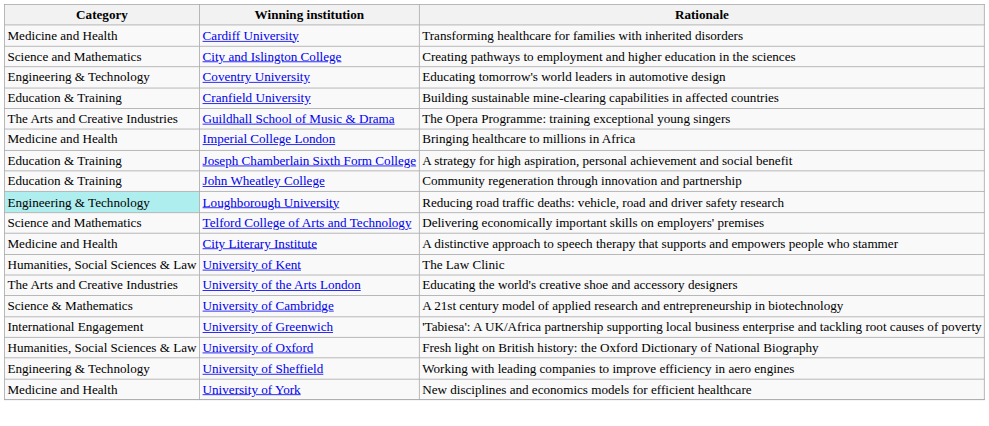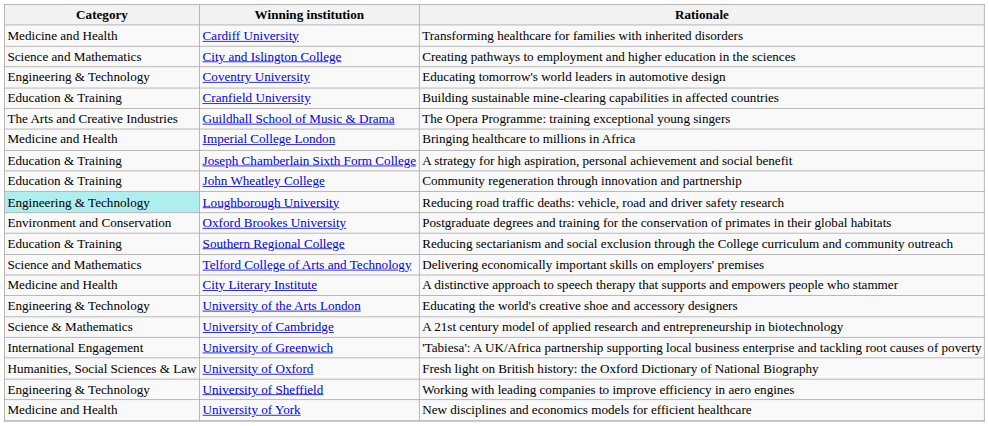 <table class="wikitable">
 <tr>
 <th>Category</th>
 <th>Winning institution</th>
 <th>Rationale</th>
 </tr>
 <tr>
 <td>Medicine and Health</td>
 <td><a href='#'>Cardiff University</a></td>
 <td>Transforming healthcare for families with inherited disorders</td>
 </tr>
 <tr>
 <td>Science and Mathematics</td>
 <td><a href='#'>City and Islington College</a></td>
 <td>Creating pathways to employment and higher education in the sciences</td>
 </tr>
 <tr>
 <td>Engineering & Technology</td>
 <td><a href='#'>Coventry University</a></td>
 <td>Educating tomorrow's world leaders in automotive design</td>
 </tr>
 <tr>
 <td>Education & Training</td>
 <td><a href='#'>Cranfield University</a></td>
 <td>Building sustainable mine-clearing capabilities in affected countries</td>
 </tr>
 <tr>
 <td>The Arts and Creative Industries</td>
 <td><a href='#'>Guildhall School of Music & Drama</a></td>
 <td>The Opera Programme: training exceptional young singers</td>
 </tr>
 <tr>
 <td>Medicine and Health</td>
 <td><a href='#'>Imperial College London</a></td>
 <td>Bringing healthcare to millions in Africa</td>
 </tr>
 <tr>
 <td>Education & Training</td>
 <td><a href='#'>Joseph Chamberlain Sixth Form College</a></td>
 <td>A strategy for high aspiration, personal achievement and social benefit</td>
 </tr>
 <tr>
 <td>Education & Training</td>
 <td><a href='#'>John Wheatley College</a></td>
 <td>Community regeneration through innovation and partnership</td>
 </tr>
 <tr>
 <td style="background: paleturquoise;">Engineering & Technology</td>
 <td><a href='#'>Loughborough University</a></td>
 <td>Reducing road traffic deaths: vehicle, road and driver safety research</td>
 </tr>
 <tr>
+<td>Environment and Conservation</td>
+<td><a href='#'>Oxford Brookes University</a></td>
+<td>Postgraduate degrees and training for the conservation of primates in their global habitats</td>
+</tr>
+<tr>
+<td>Education & Training</td>
+<td><a href='#'>Southern Regional College</a></td>
+<td>Reducing sectarianism and social exclusion through the College curriculum and community outreach</td>
+</tr>
+<tr>
 <td>Science and Mathematics</td>
 <td><a href='#'>Telford College of Arts and Technology</a></td>
 <td>Delivering economically important skills on employers' premises</td>
 </tr>
 <tr>
 <td>Medicine and Health</td>
 <td><a href='#'>City Literary Institute</a></td>
 <td>A distinctive approach to speech therapy that supports and empowers people who stammer</td>
 </tr>
 <tr>
-<td>Humanities, Social Sciences & Law</td>
-<td><a href='#'>University of Kent</a></td>
-<td>The Law Clinic</td>
-</tr>
-<tr>
-<td>The Arts and Creative Industries</td>
+<td>Engineering & Technology</td>
 <td><a href='#'>University of the Arts London</a></td>
 <td>Educating the world's creative shoe and accessory designers</td>
 </tr>
 <tr>
 <td>Science & Mathematics</td>
 <td><a href='#'>University of Cambridge</a></td>
 <td>A 21st century model of applied research and entrepreneurship in biotechnology</td>
 </tr>
 <tr>
 <td>International Engagement</td>
 <td><a href='#'>University of Greenwich</a></td>
 <td>'Tabiesa': A UK/Africa partnership supporting local business enterprise and tackling root causes of poverty</td>
 </tr>
 <tr>
 <td>Humanities, Social Sciences & Law</td>
 <td><a href='#'>University of Oxford</a></td>
 <td>Fresh light on British history: the Oxford Dictionary of National Biography</td>
 </tr>
 <tr>
 <td>Engineering & Technology</td>
 <td><a href='#'>University of Sheffield</a></td>
 <td>Working with leading companies to improve efficiency in aero engines</td>
 </tr>
 <tr>
 <td>Medicine and Health</td>
 <td><a href='#'>University of York</a></td>
 <td>New disciplines and economics models for efficient healthcare</td>
 </tr>
 <tr>
 </tr>
 </table>
